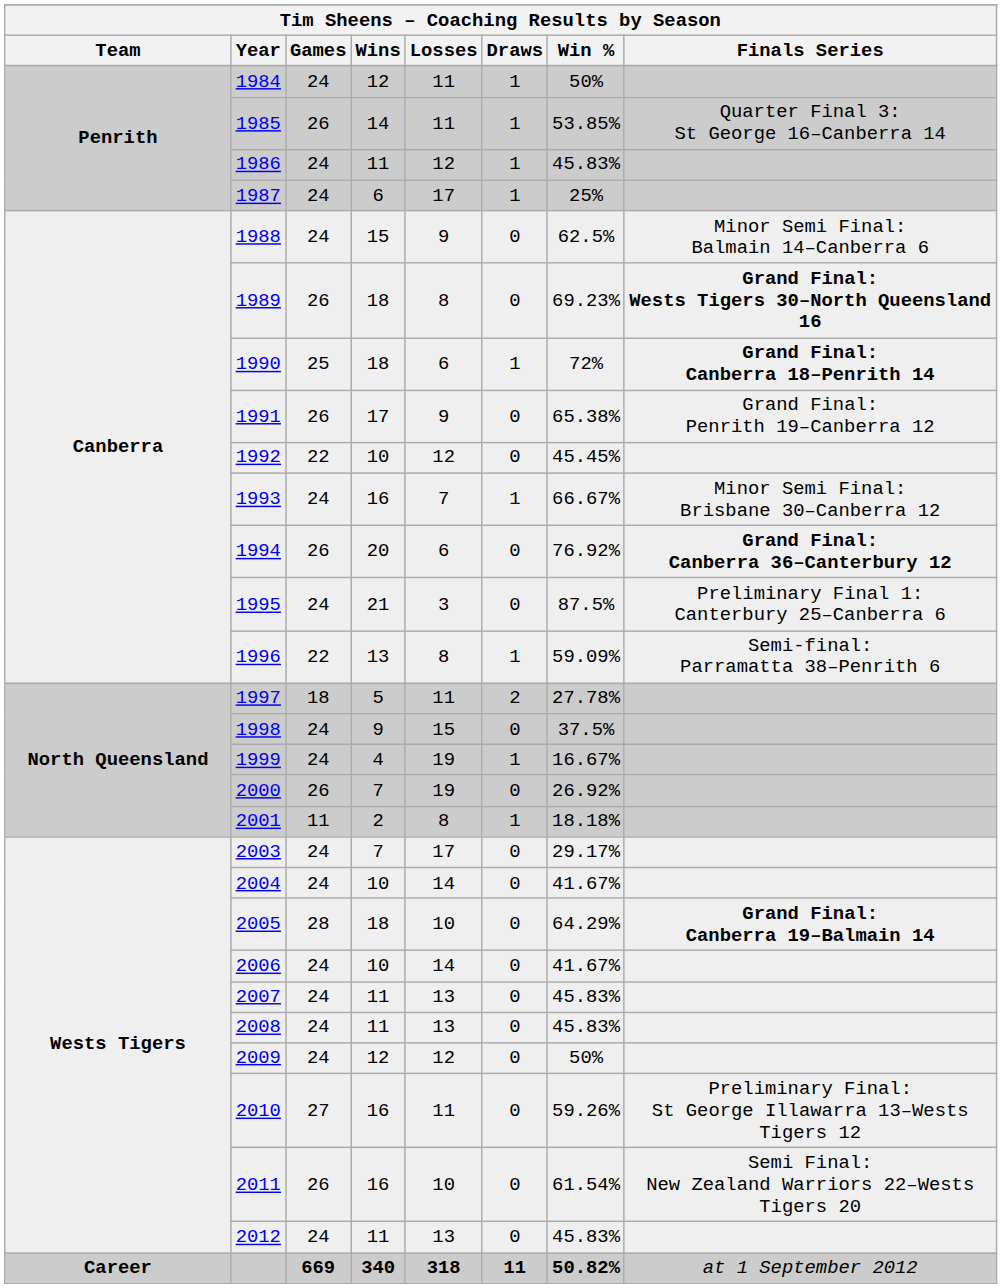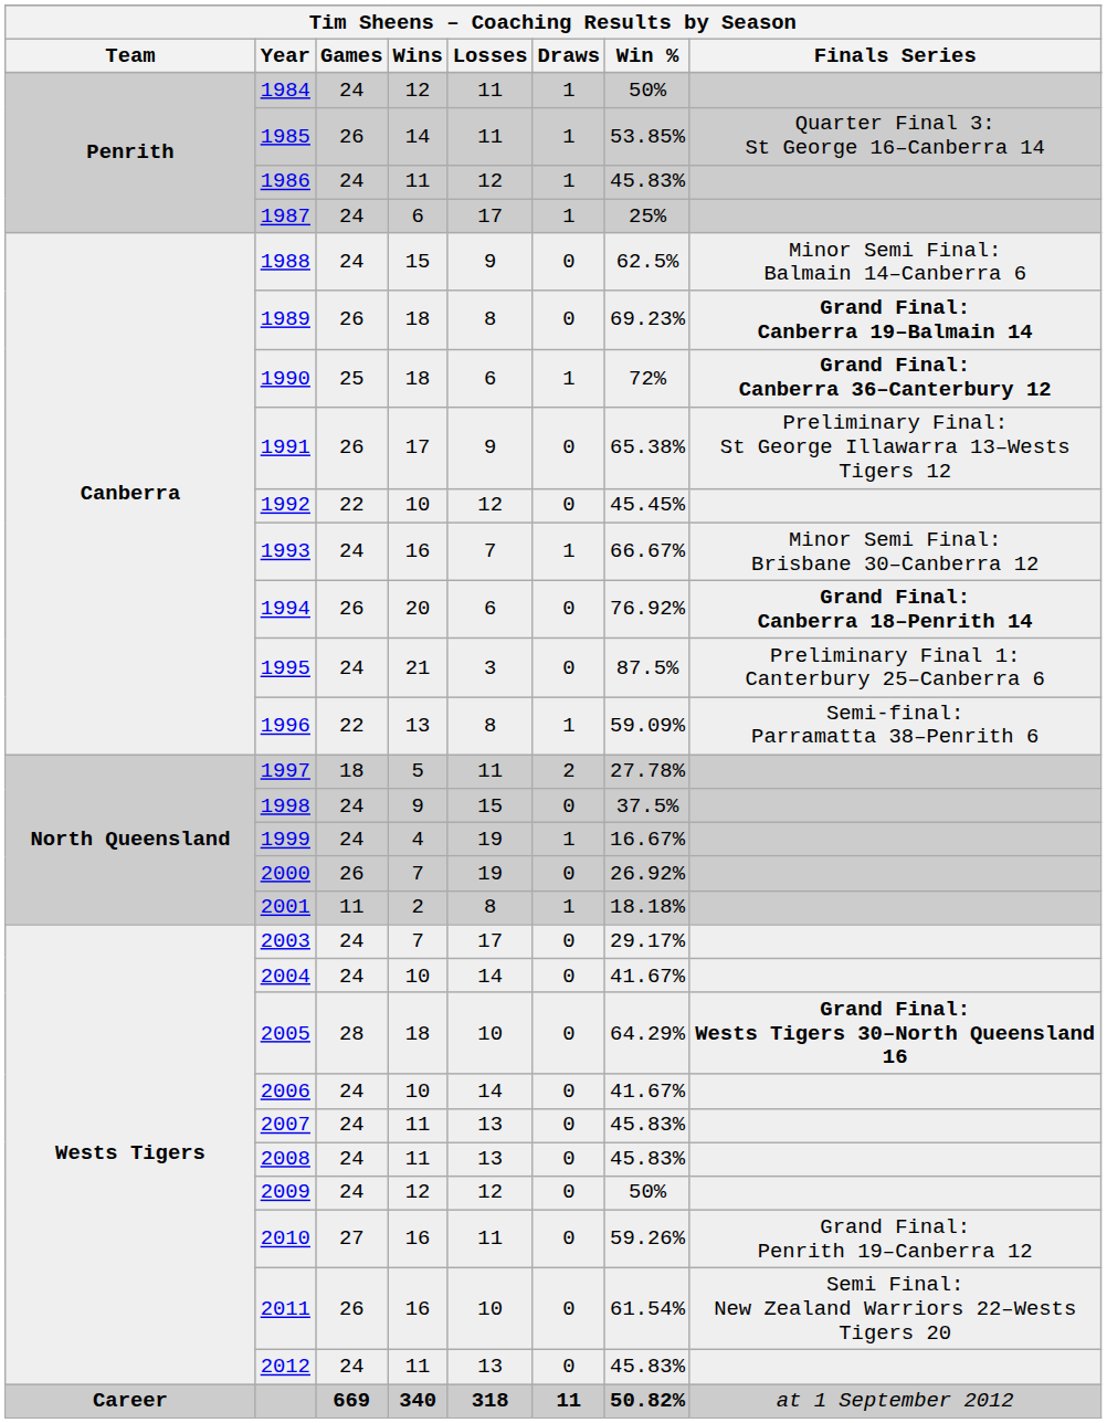 <table class="wikitable">
 <tr border=1 cellpadding=5 cellspacing=0|- align=center style="background:#EFEFEF;">
 </tr>
 <tr>
 <th colspan="8"><strong>Tim Sheens – Coaching Results by Season</strong></th>
 </tr>
 <tr>
 <th width="150">Team</th>
 <th width="20">Year</th>
 <th width="20">Games</th>
 <th width="20">Wins</th>
 <th width="20">Losses</th>
 <th width="20">Draws</th>
 <th width="20">Win %</th>
 <th width="250">Finals Series</th>
 </tr>
 <tr align=center>
 </tr>
 <tr align=center style="background:#FFCCCC;">
 </tr>
 <tr align=center style="background:#CCCCCC;">
 <td rowspan="4"><strong>Penrith</strong></td>
 <td><a href='#'>1984</a></td>
 <td>24</td>
 <td>12</td>
 <td>11</td>
 <td>1</td>
 <td>50%</td>
 <td></td>
 </tr>
 <tr align=center style="background:#CCCCCC;">
 <td><a href='#'>1985</a></td>
 <td>26</td>
 <td>14</td>
 <td>11</td>
 <td>1</td>
 <td>53.85%</td>
 <td>Quarter Final 3:<br>St George 16–Canberra 14</td>
 </tr>
 <tr align=center style="background:#CCCCCC;">
 <td><a href='#'>1986</a></td>
 <td>24</td>
 <td>11</td>
 <td>12</td>
 <td>1</td>
 <td>45.83%</td>
 <td></td>
 </tr>
 <tr align=center style="background:#CCCCCC;">
 <td><a href='#'>1987</a></td>
 <td>24</td>
 <td>6</td>
 <td>17</td>
 <td>1</td>
 <td>25%</td>
 <td></td>
 </tr>
 <tr align=center style="background:#EFEFEF;">
 <td rowspan="9"><strong>Canberra</strong></td>
 <td><a href='#'>1988</a></td>
 <td>24</td>
 <td>15</td>
 <td>9</td>
 <td>0</td>
 <td>62.5%</td>
 <td>Minor Semi Final:<br>Balmain 14–Canberra 6</td>
 </tr>
 <tr align=center style="background:#EFEFEF;">
 <td><a href='#'>1989</a></td>
 <td>26</td>
 <td>18</td>
 <td>8</td>
 <td>0</td>
 <td>69.23%</td>
-<td><strong>Grand Final:<br>Wests Tigers 30–North Queensland 16</strong></td>
+<td><strong>Grand Final:<br>Canberra 19–Balmain 14</strong></td>
 </tr>
 <tr align=center style="background:#EFEFEF;">
 <td><a href='#'>1990</a></td>
 <td>25</td>
 <td>18</td>
 <td>6</td>
 <td>1</td>
 <td>72%</td>
-<td><strong>Grand Final:<br>Canberra 18–Penrith 14</strong></td>
+<td><strong>Grand Final:<br>Canberra 36–Canterbury 12</strong></td>
 </tr>
 <tr align=center style="background:#EFEFEF;">
 <td><a href='#'>1991</a></td>
 <td>26</td>
 <td>17</td>
 <td>9</td>
 <td>0</td>
 <td>65.38%</td>
-<td>Grand Final:<br>Penrith 19–Canberra 12</td>
+<td>Preliminary Final:<br>St George Illawarra 13–Wests Tigers 12</td>
 </tr>
 <tr align=center style="background:#EFEFEF;">
 <td><a href='#'>1992</a></td>
 <td>22</td>
 <td>10</td>
 <td>12</td>
 <td>0</td>
 <td>45.45%</td>
 <td></td>
 </tr>
 <tr align=center style="background:#EFEFEF;">
 <td><a href='#'>1993</a></td>
 <td>24</td>
 <td>16</td>
 <td>7</td>
 <td>1</td>
 <td>66.67%</td>
 <td>Minor Semi Final:<br>Brisbane 30–Canberra 12</td>
 </tr>
 <tr align=center style="background:#EFEFEF;">
 <td><a href='#'>1994</a></td>
 <td>26</td>
 <td>20</td>
 <td>6</td>
 <td>0</td>
 <td>76.92%</td>
-<td><strong>Grand Final:<br>Canberra 36–Canterbury 12</strong></td>
+<td><strong>Grand Final:<br>Canberra 18–Penrith 14</strong></td>
 </tr>
 <tr align=center style="background:#EFEFEF;">
 <td><a href='#'>1995</a></td>
 <td>24</td>
 <td>21</td>
 <td>3</td>
 <td>0</td>
 <td>87.5%</td>
 <td>Preliminary Final 1:<br>Canterbury 25–Canberra 6</td>
 </tr>
 <tr align=center style="background:#EFEFEF;">
 <td><a href='#'>1996</a></td>
 <td>22</td>
 <td>13</td>
 <td>8</td>
 <td>1</td>
 <td>59.09%</td>
 <td>Semi-final:<br>Parramatta 38–Penrith 6</td>
 </tr>
 <tr align=center style="background:#CCCCCC;">
 <td rowspan="5"><strong>North Queensland</strong></td>
 <td><a href='#'>1997</a></td>
 <td>18</td>
 <td>5</td>
 <td>11</td>
 <td>2</td>
 <td>27.78%</td>
 <td></td>
 </tr>
 <tr align=center style="background:#cccccc;">
 <td><a href='#'>1998</a></td>
 <td>24</td>
 <td>9</td>
 <td>15</td>
 <td>0</td>
 <td>37.5%</td>
 <td></td>
 </tr>
 <tr align=center style="background:#cccccc;">
 <td><a href='#'>1999</a></td>
 <td>24</td>
 <td>4</td>
 <td>19</td>
 <td>1</td>
 <td>16.67%</td>
 <td></td>
 </tr>
 <tr align=center style="background:#cccccc;">
 <td><a href='#'>2000</a></td>
 <td>26</td>
 <td>7</td>
 <td>19</td>
 <td>0</td>
 <td>26.92%</td>
 <td></td>
 </tr>
 <tr align=center style="background:#cccccc;">
 <td><a href='#'>2001</a></td>
 <td>11</td>
 <td>2</td>
 <td>8</td>
 <td>1</td>
 <td>18.18%</td>
 <td></td>
 </tr>
 <tr align=center style="background:#EFEFEF;">
 <td rowspan="10"><strong>Wests Tigers</strong></td>
 <td><a href='#'>2003</a></td>
 <td>24</td>
 <td>7</td>
 <td>17</td>
 <td>0</td>
 <td>29.17%</td>
 <td></td>
 </tr>
 <tr align=center style="background:#EFEFEF;">
 <td><a href='#'>2004</a></td>
 <td>24</td>
 <td>10</td>
 <td>14</td>
 <td>0</td>
 <td>41.67%</td>
 <td></td>
 </tr>
 <tr align=center style="background:#EFEFEF;">
 <td><a href='#'>2005</a></td>
 <td>28</td>
 <td>18</td>
 <td>10</td>
 <td>0</td>
 <td>64.29%</td>
-<td><strong>Grand Final:<br>Canberra 19–Balmain 14</strong></td>
+<td><strong>Grand Final:<br>Wests Tigers 30–North Queensland 16</strong></td>
 </tr>
 <tr align=center style="background:#EFEFEF;">
 <td><a href='#'>2006</a></td>
 <td>24</td>
 <td>10</td>
 <td>14</td>
 <td>0</td>
 <td>41.67%</td>
 <td></td>
 </tr>
 <tr align=center style="background:#EFEFEF;">
 <td><a href='#'>2007</a></td>
 <td>24</td>
 <td>11</td>
 <td>13</td>
 <td>0</td>
 <td>45.83%</td>
 <td></td>
 </tr>
 <tr align=center style="background:#EFEFEF;">
 <td><a href='#'>2008</a></td>
 <td>24</td>
 <td>11</td>
 <td>13</td>
 <td>0</td>
 <td>45.83%</td>
 <td></td>
 </tr>
 <tr align=center style="background:#EFEFEF;">
 <td><a href='#'>2009</a></td>
 <td>24</td>
 <td>12</td>
 <td>12</td>
 <td>0</td>
 <td>50%</td>
 <td></td>
 </tr>
 <tr align=center style="background:#EFEFEF;">
 <td><a href='#'>2010</a></td>
 <td>27</td>
 <td>16</td>
 <td>11</td>
 <td>0</td>
 <td>59.26%</td>
-<td>Preliminary Final:<br>St George Illawarra 13–Wests Tigers 12</td>
+<td>Grand Final:<br>Penrith 19–Canberra 12</td>
 </tr>
 <tr align=center style="background:#EFEFEF;">
 <td><a href='#'>2011</a></td>
 <td>26</td>
 <td>16</td>
 <td>10</td>
 <td>0</td>
 <td>61.54%</td>
 <td>Semi Final:<br>New Zealand Warriors 22–Wests Tigers 20</td>
 </tr>
 <tr align=center style="background:#EFEFEF;">
 <td><a href='#'>2012</a></td>
 <td>24</td>
 <td>11</td>
 <td>13</td>
 <td>0</td>
 <td>45.83%</td>
 <td></td>
 </tr>
 <tr align=center style="background:#CCCCCC;">
 <td rowspan="1"><strong>Career</strong></td>
 <td></td>
 <td><strong>669</strong></td>
 <td><strong>340</strong></td>
 <td><strong>318</strong></td>
 <td><strong>11</strong></td>
 <td><strong>50.82%</strong></td>
 <td><em>at 1 September 2012</em></td>
 </tr>
 </table>
